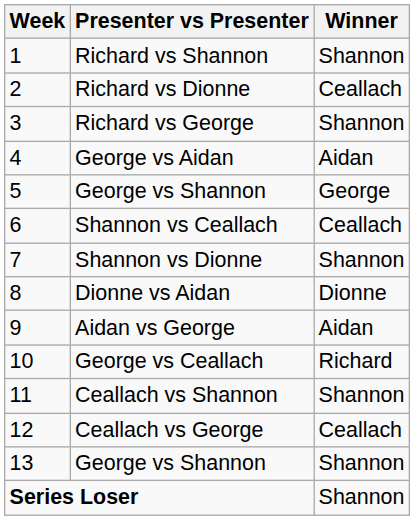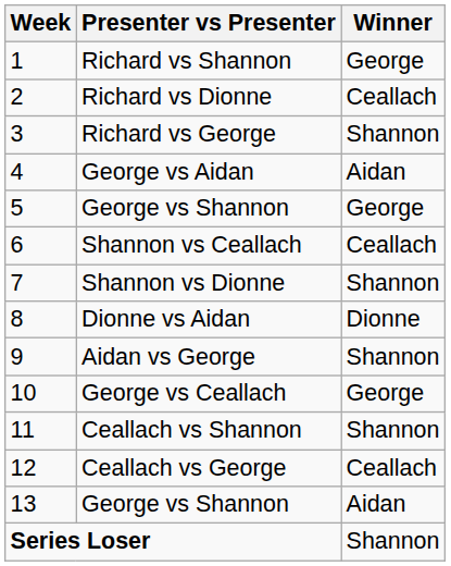 <table class="wikitable">
 <tr>
 <th>Week</th>
 <th>Presenter vs Presenter</th>
 <th>Winner</th>
 </tr>
 <tr>
 <td>1</td>
 <td>Richard vs Shannon</td>
-<td>Shannon</td>
+<td>George</td>
 </tr>
 <tr>
 <td>2</td>
 <td>Richard vs Dionne</td>
 <td>Ceallach</td>
 </tr>
 <tr>
 <td>3</td>
 <td>Richard vs George</td>
 <td>Shannon</td>
 </tr>
 <tr>
 <td>4</td>
 <td>George vs Aidan</td>
 <td>Aidan</td>
 </tr>
 <tr>
 <td>5</td>
 <td>George vs Shannon</td>
 <td>George</td>
 </tr>
 <tr>
 <td>6</td>
 <td>Shannon vs Ceallach</td>
 <td>Ceallach</td>
 </tr>
 <tr>
 <td>7</td>
 <td>Shannon vs Dionne</td>
 <td>Shannon</td>
 </tr>
 <tr>
 <td>8</td>
 <td>Dionne vs Aidan</td>
 <td>Dionne</td>
 </tr>
 <tr>
 <td>9</td>
 <td>Aidan vs George</td>
-<td>Aidan</td>
+<td>Shannon</td>
 </tr>
 <tr>
 <td>10</td>
 <td>George vs Ceallach</td>
-<td>Richard</td>
+<td>George</td>
 </tr>
 <tr>
 <td>11</td>
 <td>Ceallach vs Shannon</td>
 <td>Shannon</td>
 </tr>
 <tr>
 <td>12</td>
 <td>Ceallach vs George</td>
 <td>Ceallach</td>
 </tr>
 <tr>
 <td>13</td>
 <td>George vs Shannon</td>
-<td>Shannon</td>
+<td>Aidan</td>
 </tr>
 <tr>
 <td colspan="2"><strong>Series Loser</strong></td>
 <td>Shannon</td>
 </tr>
 </table>
